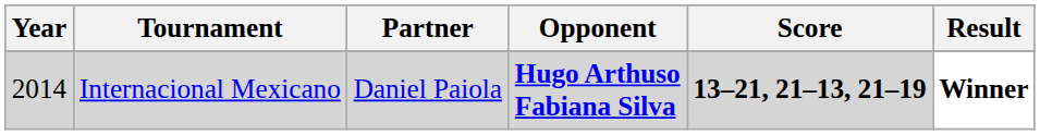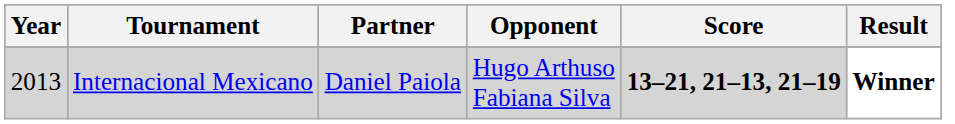 <table class="sortable wikitable" style="font-size: 90%;">
 <tr>
 <th>Year</th>
 <th>Tournament</th>
 <th>Partner</th>
 <th>Opponent</th>
 <th>Score</th>
 <th>Result</th>
 </tr>
 <tr>
 </tr>
 <tr style="background:#D5D5D5">
-<td align="center">2014</td>
+<td align="center">2013</td>
 <td align="left"><a href='#'>Internacional Mexicano</a></td>
 <td align="left"> <a href='#'>Daniel Paiola</a></td>
-<td align="left"><strong> <a href='#'>Hugo Arthuso</a><br> <a href='#'>Fabiana Silva</a></strong></td>
+<td align="left"> <a href='#'>Hugo Arthuso</a><br> <a href='#'>Fabiana Silva</a></td>
 <td align="left"><strong>13–21, 21–13, 21–19</strong></td>
 <td style="text-align:left; background:white"> <strong>Winner</strong></td>
 </tr>
 </table>
